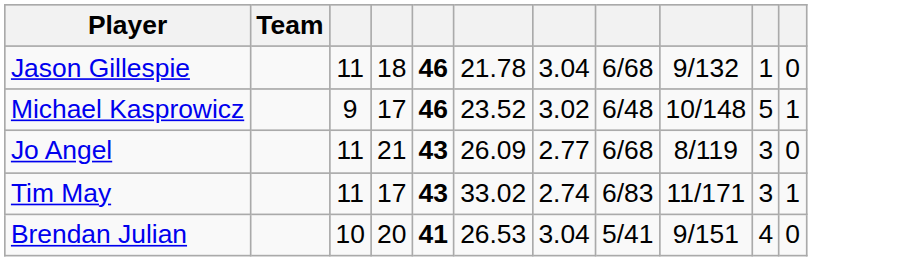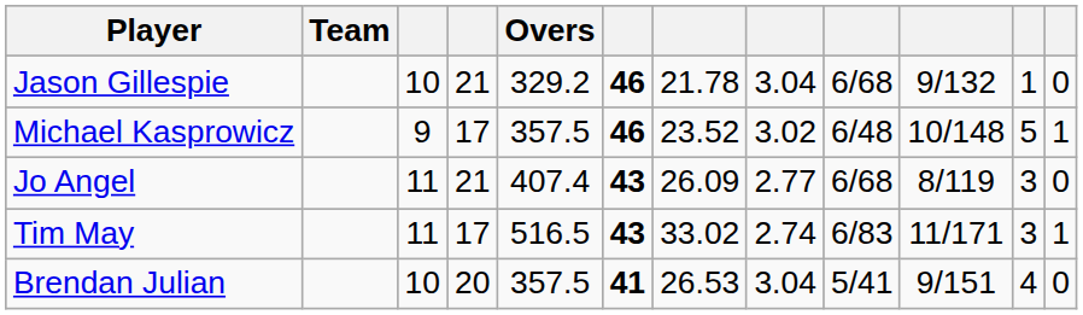 <table class="wikitable sortable" style="text-align:center">
 <tr>
 <th class="unsortable">Player</th>
 <th>Team</th>
 <th></th>
 <th></th>
+<th>Overs</th>
 <th></th>
 <th></th>
 <th></th>
 <th></th>
 <th></th>
 <th></th>
 <th></th>
 </tr>
 <tr>
 <td style="text-align:left"><a href='#'>Jason Gillespie</a></td>
 <td style="text-align:left"></td>
-<td>11</td>
-<td>18</td>
+<td>10</td>
+<td>21</td>
+<td>329.2</td>
 <td><strong>46</strong></td>
 <td>21.78</td>
 <td>3.04</td>
 <td>6/68</td>
 <td>9/132</td>
 <td>1</td>
 <td>0</td>
 </tr>
 <tr>
 <td style="text-align:left"><a href='#'>Michael Kasprowicz</a></td>
 <td style="text-align:left"></td>
 <td>9</td>
 <td>17</td>
+<td>357.5</td>
 <td><strong>46</strong></td>
 <td>23.52</td>
 <td>3.02</td>
 <td>6/48</td>
 <td>10/148</td>
 <td>5</td>
 <td>1</td>
 </tr>
 <tr>
 <td style="text-align:left"><a href='#'>Jo Angel</a></td>
 <td style="text-align:left"></td>
 <td>11</td>
 <td>21</td>
+<td>407.4</td>
 <td><strong>43</strong></td>
 <td>26.09</td>
 <td>2.77</td>
 <td>6/68</td>
 <td>8/119</td>
 <td>3</td>
 <td>0</td>
 </tr>
 <tr>
 <td style="text-align:left"><a href='#'>Tim May</a></td>
 <td style="text-align:left"></td>
 <td>11</td>
 <td>17</td>
+<td>516.5</td>
 <td><strong>43</strong></td>
 <td>33.02</td>
 <td>2.74</td>
 <td>6/83</td>
 <td>11/171</td>
 <td>3</td>
 <td>1</td>
 </tr>
 <tr>
 <td style="text-align:left"><a href='#'>Brendan Julian</a></td>
 <td style="text-align:left"></td>
 <td>10</td>
 <td>20</td>
+<td>357.5</td>
 <td><strong>41</strong></td>
 <td>26.53</td>
 <td>3.04</td>
 <td>5/41</td>
 <td>9/151</td>
 <td>4</td>
 <td>0</td>
 </tr>
 </table>
